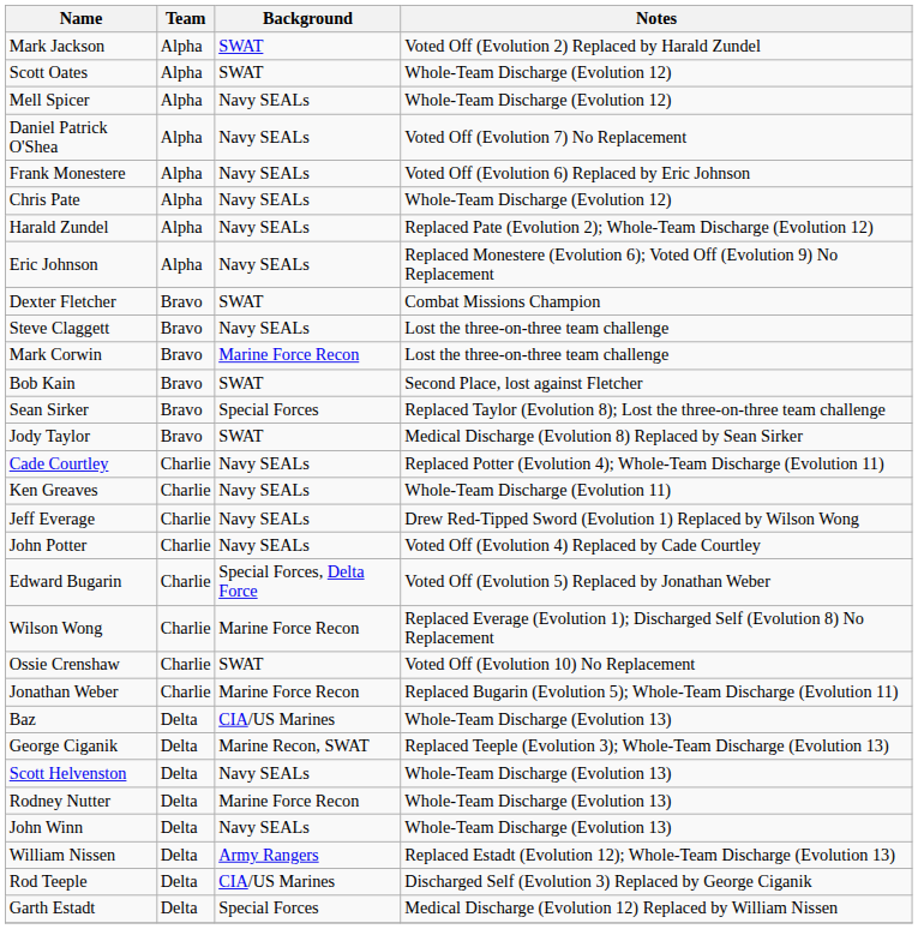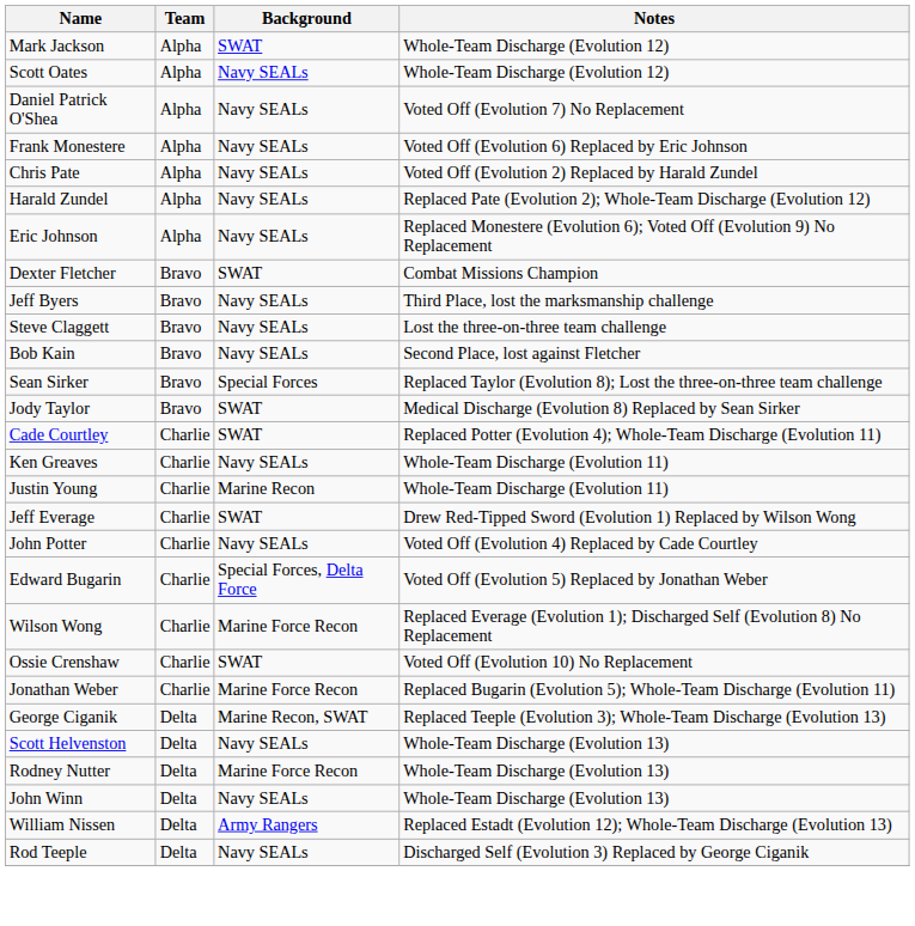 <table class="wikitable sortable" width="850px">
 <tr>
 <th>Name</th>
 <th>Team</th>
 <th>Background</th>
 <th class="unsortable">Notes</th>
 </tr>
 <tr>
 <td>Mark Jackson</td>
 <td>Alpha</td>
 <td><a href='#'>SWAT</a></td>
-<td>Voted Off (Evolution 2) Replaced by Harald Zundel</td>
+<td>Whole-Team Discharge (Evolution 12)</td>
 </tr>
 <tr>
 <td>Scott Oates</td>
 <td>Alpha</td>
-<td>SWAT</td>
-<td>Whole-Team Discharge (Evolution 12)</td>
-</tr>
-<tr>
-<td>Mell Spicer</td>
-<td>Alpha</td>
-<td>Navy SEALs</td>
+<td><a href='#'>Navy SEALs</a></td>
 <td>Whole-Team Discharge (Evolution 12)</td>
 </tr>
 <tr>
 <td>Daniel Patrick O'Shea</td>
 <td>Alpha</td>
 <td>Navy SEALs</td>
 <td>Voted Off (Evolution 7) No Replacement</td>
 </tr>
 <tr>
 <td>Frank Monestere</td>
 <td>Alpha</td>
 <td>Navy SEALs</td>
 <td>Voted Off (Evolution 6) Replaced by Eric Johnson</td>
 </tr>
 <tr>
 <td>Chris Pate</td>
 <td>Alpha</td>
 <td>Navy SEALs</td>
-<td>Whole-Team Discharge (Evolution 12)</td>
+<td>Voted Off (Evolution 2) Replaced by Harald Zundel</td>
 </tr>
 <tr>
 <td>Harald Zundel</td>
 <td>Alpha</td>
 <td>Navy SEALs</td>
 <td>Replaced Pate (Evolution 2); Whole-Team Discharge (Evolution 12)</td>
 </tr>
 <tr>
 <td>Eric Johnson</td>
 <td>Alpha</td>
 <td>Navy SEALs</td>
 <td>Replaced Monestere (Evolution 6); Voted Off (Evolution 9) No Replacement</td>
 </tr>
 <tr>
 <td>Dexter Fletcher</td>
 <td>Bravo</td>
 <td>SWAT</td>
 <td>Combat Missions Champion</td>
 </tr>
 <tr>
+<td>Jeff Byers</td>
+<td>Bravo</td>
+<td>Navy SEALs</td>
+<td>Third Place, lost the marksmanship challenge</td>
+</tr>
+<tr>
 <td>Steve Claggett</td>
 <td>Bravo</td>
 <td>Navy SEALs</td>
 <td>Lost the three-on-three team challenge</td>
 </tr>
 <tr>
-<td>Mark Corwin</td>
-<td>Bravo</td>
-<td><a href='#'>Marine Force Recon</a></td>
-<td>Lost the three-on-three team challenge</td>
-</tr>
-<tr>
 <td>Bob Kain</td>
 <td>Bravo</td>
-<td>SWAT</td>
+<td>Navy SEALs</td>
 <td>Second Place, lost against Fletcher</td>
 </tr>
 <tr>
 <td>Sean Sirker</td>
 <td>Bravo</td>
 <td>Special Forces</td>
 <td>Replaced Taylor (Evolution 8); Lost the three-on-three team challenge</td>
 </tr>
 <tr>
 <td>Jody Taylor</td>
 <td>Bravo</td>
 <td>SWAT</td>
 <td>Medical Discharge (Evolution 8) Replaced by Sean Sirker</td>
 </tr>
 <tr>
 <td><a href='#'>Cade Courtley</a></td>
 <td>Charlie</td>
-<td>Navy SEALs</td>
+<td>SWAT</td>
 <td>Replaced Potter (Evolution 4); Whole-Team Discharge (Evolution 11)</td>
 </tr>
 <tr>
 <td>Ken Greaves</td>
 <td>Charlie</td>
 <td>Navy SEALs</td>
 <td>Whole-Team Discharge (Evolution 11)</td>
 </tr>
 <tr>
+<td>Justin Young</td>
+<td>Charlie</td>
+<td>Marine Recon</td>
+<td>Whole-Team Discharge (Evolution 11)</td>
+</tr>
+<tr>
 <td>Jeff Everage</td>
 <td>Charlie</td>
-<td>Navy SEALs</td>
+<td>SWAT</td>
 <td>Drew Red-Tipped Sword (Evolution 1) Replaced by Wilson Wong</td>
 </tr>
 <tr>
 <td>John Potter</td>
 <td>Charlie</td>
 <td>Navy SEALs</td>
 <td>Voted Off (Evolution 4) Replaced by Cade Courtley</td>
 </tr>
 <tr>
 <td>Edward Bugarin</td>
 <td>Charlie</td>
 <td>Special Forces, <a href='#'>Delta Force</a></td>
 <td>Voted Off (Evolution 5) Replaced by Jonathan Weber</td>
 </tr>
 <tr>
 <td>Wilson Wong</td>
 <td>Charlie</td>
 <td>Marine Force Recon</td>
 <td>Replaced Everage (Evolution 1); Discharged Self (Evolution 8) No Replacement</td>
 </tr>
 <tr>
 <td>Ossie Crenshaw</td>
 <td>Charlie</td>
 <td>SWAT</td>
 <td>Voted Off (Evolution 10) No Replacement</td>
 </tr>
 <tr>
 <td>Jonathan Weber</td>
 <td>Charlie</td>
 <td>Marine Force Recon</td>
 <td>Replaced Bugarin (Evolution 5); Whole-Team Discharge (Evolution 11)</td>
-</tr>
-<tr>
-<td>Baz</td>
-<td>Delta</td>
-<td><a href='#'>CIA</a>/US Marines</td>
-<td>Whole-Team Discharge (Evolution 13)</td>
 </tr>
 <tr>
 <td>George Ciganik</td>
 <td>Delta</td>
 <td>Marine Recon, SWAT</td>
 <td>Replaced Teeple (Evolution 3); Whole-Team Discharge (Evolution 13)</td>
 </tr>
 <tr>
 <td><a href='#'>Scott Helvenston</a></td>
 <td>Delta</td>
 <td>Navy SEALs</td>
 <td>Whole-Team Discharge (Evolution 13)</td>
 </tr>
 <tr>
 <td>Rodney Nutter</td>
 <td>Delta</td>
 <td>Marine Force Recon</td>
 <td>Whole-Team Discharge (Evolution 13)</td>
 </tr>
 <tr>
 <td>John Winn</td>
 <td>Delta</td>
 <td>Navy SEALs</td>
 <td>Whole-Team Discharge (Evolution 13)</td>
 </tr>
 <tr>
 <td>William Nissen</td>
 <td>Delta</td>
 <td><a href='#'>Army Rangers</a></td>
 <td>Replaced Estadt (Evolution 12); Whole-Team Discharge (Evolution 13)</td>
 </tr>
 <tr>
 <td>Rod Teeple</td>
 <td>Delta</td>
-<td><a href='#'>CIA</a>/US Marines</td>
+<td>Navy SEALs</td>
 <td>Discharged Self (Evolution 3) Replaced by George Ciganik</td>
-</tr>
-<tr>
-<td>Garth Estadt</td>
-<td>Delta</td>
-<td>Special Forces</td>
-<td>Medical Discharge (Evolution 12) Replaced by William Nissen</td>
 </tr>
 <tr>
 </tr>
 </table>
